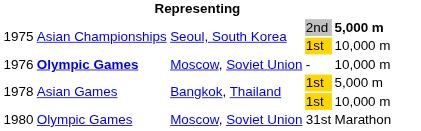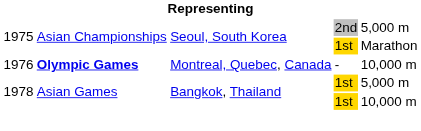 <table>
 <tr>
 <th colspan="5">Representing </th>
 </tr>
 <tr>
 <td rowspan=2>1975</td>
 <td rowspan=2><a href='#'>Asian Championships</a></td>
 <td rowspan=2><a href='#'>Seoul, South Korea</a></td>
 <td bgcolor="silver">2nd</td>
-<td><strong>5,000 m</strong></td>
+<td>5,000 m</td>
 </tr>
 <tr>
 <td bgcolor="gold">1st</td>
-<td>10,000 m</td>
+<td>Marathon</td>
 </tr>
 <tr>
 <td>1976</td>
 <td><strong><a href='#'>Olympic Games</a></strong></td>
-<td><a href='#'>Moscow</a>, <a href='#'>Soviet Union</a></td>
+<td><a href='#'>Montreal, Quebec</a>, <a href='#'>Canada</a></td>
 <td>-</td>
 <td>10,000 m</td>
 </tr>
 <tr>
 <td rowspan=2>1978</td>
 <td rowspan=2><a href='#'>Asian Games</a></td>
 <td rowspan=2><a href='#'>Bangkok</a>, <a href='#'>Thailand</a></td>
 <td bgcolor="gold">1st</td>
 <td>5,000 m</td>
 </tr>
 <tr>
 <td bgcolor="gold">1st</td>
 <td>10,000 m</td>
 </tr>
-<tr>
-<td>1980</td>
-<td><a href='#'>Olympic Games</a></td>
-<td><a href='#'>Moscow</a>, <a href='#'>Soviet Union</a></td>
-<td>31st</td>
-<td>Marathon</td>
-</tr>
 </table>
